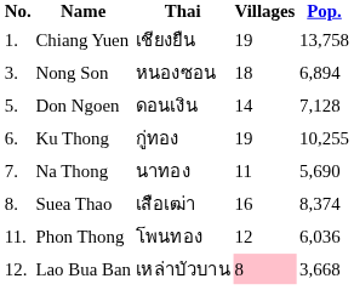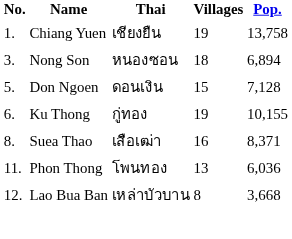 <table>
 <tr>
 <th>No.</th>
 <th>Name</th>
 <th>Thai</th>
 <th>Villages</th>
 <th><a href='#'>Pop.</a></th>
 </tr>
 <tr>
 <td>1.</td>
 <td>Chiang Yuen</td>
 <td>เชียงยืน</td>
 <td>19</td>
 <td>13,758</td>
 </tr>
 <tr>
 <td>3.</td>
 <td>Nong Son</td>
 <td>หนองซอน</td>
 <td>18</td>
 <td>6,894</td>
 </tr>
 <tr>
 <td>5.</td>
 <td>Don Ngoen</td>
 <td>ดอนเงิน</td>
-<td>14</td>
+<td>15</td>
 <td>7,128</td>
 </tr>
 <tr>
 <td>6.</td>
 <td>Ku Thong</td>
 <td>กู่ทอง</td>
 <td>19</td>
-<td>10,255</td>
-</tr>
-<tr>
-<td>7.</td>
-<td>Na Thong</td>
-<td>นาทอง</td>
-<td>11</td>
-<td>5,690</td>
+<td>10,155</td>
 </tr>
 <tr>
 <td>8.</td>
 <td>Suea Thao</td>
 <td>เสือเฒ่า</td>
 <td>16</td>
-<td>8,374</td>
+<td>8,371</td>
 </tr>
 <tr>
 <td>11.</td>
 <td>Phon Thong</td>
 <td>โพนทอง</td>
-<td>12</td>
+<td>13</td>
 <td>6,036</td>
 </tr>
 <tr>
 <td>12.</td>
 <td>Lao Bua Ban</td>
 <td>เหล่าบัวบาน</td>
-<td style="background: pink;">8</td>
+<td>8</td>
 <td>3,668</td>
 </tr>
 </table>
